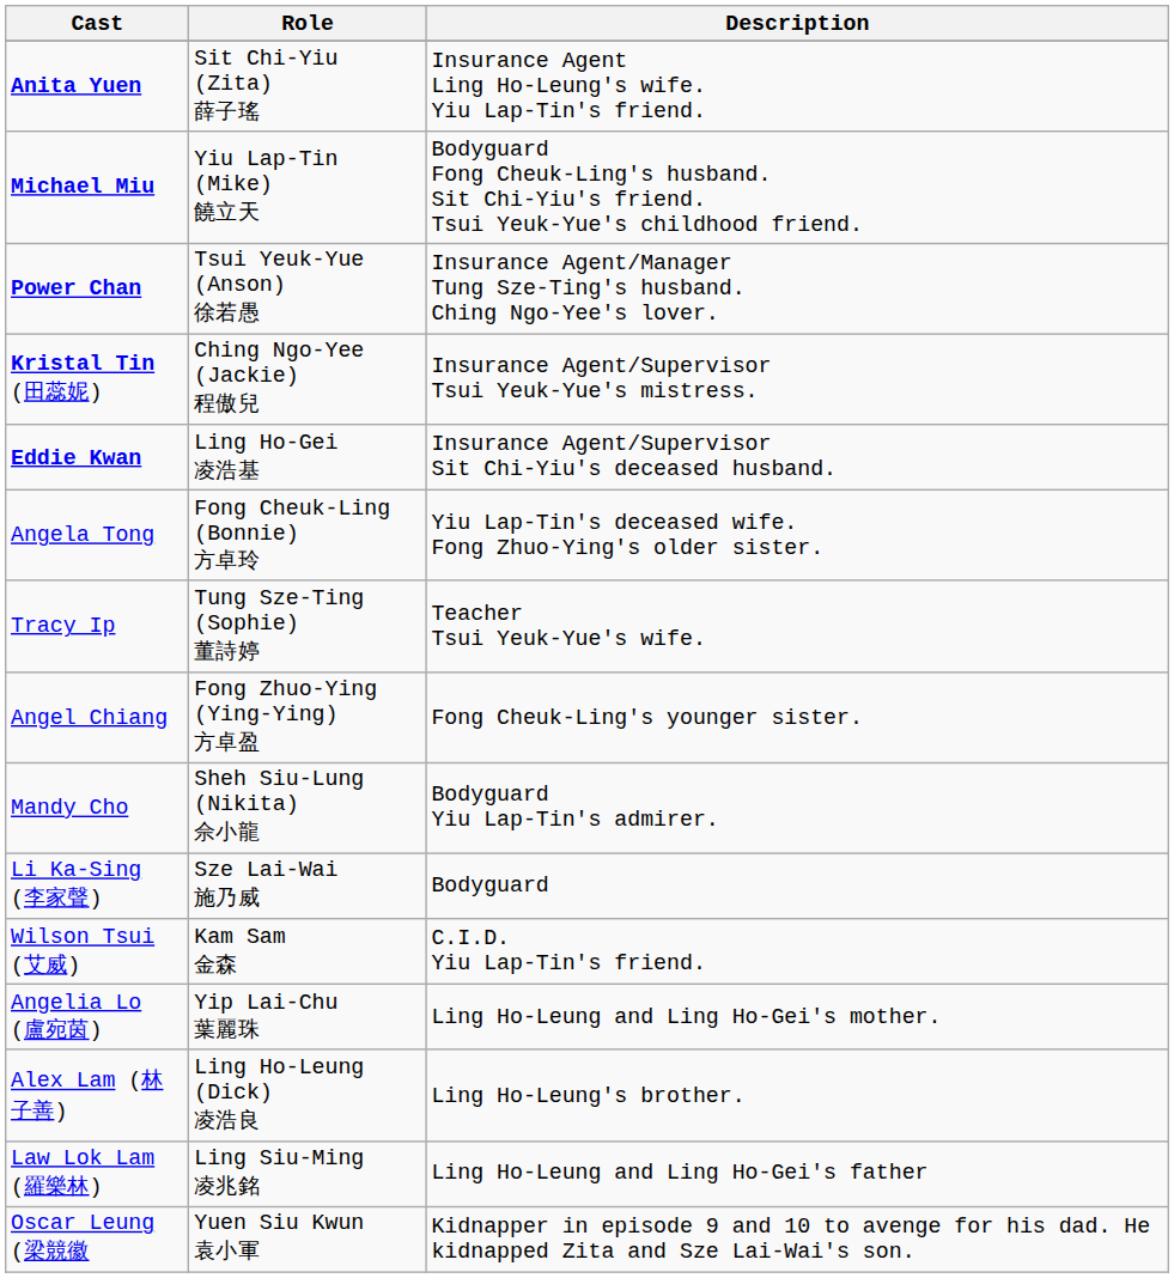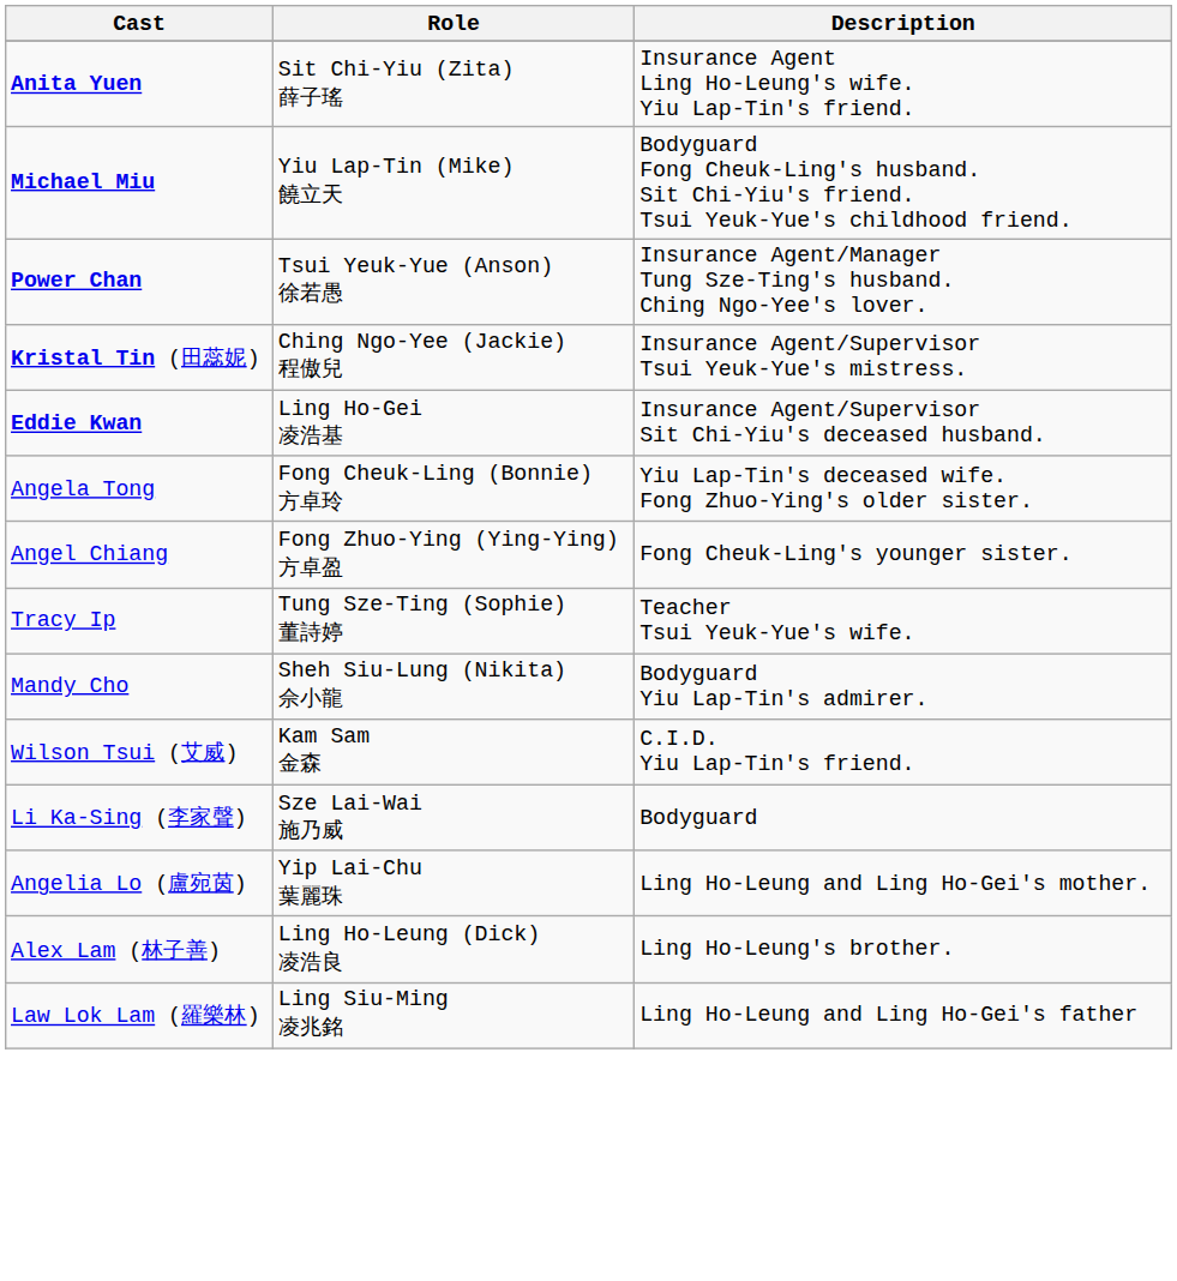 <table class="wikitable" width="55%">
 <tr>
 <th>Cast</th>
 <th>Role</th>
 <th>Description</th>
 </tr>
 <tr>
 </tr>
 <tr>
 <td><strong><a href='#'>Anita Yuen</a></strong></td>
 <td>Sit Chi-Yiu (Zita) <br> 薛子瑤</td>
 <td>Insurance Agent <br> Ling Ho-Leung's wife. <br> Yiu Lap-Tin's friend.</td>
 </tr>
 <tr>
 <td><strong><a href='#'>Michael Miu</a></strong></td>
 <td>Yiu Lap-Tin (Mike) <br> 饒立天</td>
 <td>Bodyguard <br> Fong Cheuk-Ling's husband. <br> Sit Chi-Yiu's friend. <br> Tsui Yeuk-Yue's childhood friend.</td>
 </tr>
 <tr>
 <td><strong><a href='#'>Power Chan</a></strong></td>
 <td>Tsui Yeuk-Yue (Anson) <br> 徐若愚</td>
 <td>Insurance Agent/Manager <br> Tung Sze-Ting's husband. <br> Ching Ngo-Yee's lover.</td>
 </tr>
 <tr>
 <td><strong><a href='#'>Kristal Tin</a></strong> (<a href='#'>田蕊妮</a>)</td>
 <td>Ching Ngo-Yee (Jackie) <br> 程傲兒</td>
 <td>Insurance Agent/Supervisor <br> Tsui Yeuk-Yue's mistress.</td>
 </tr>
 <tr>
 <td><strong><a href='#'>Eddie Kwan</a></strong></td>
 <td>Ling Ho-Gei <br> 凌浩基</td>
 <td>Insurance Agent/Supervisor <br> Sit Chi-Yiu's deceased husband.</td>
 </tr>
 <tr>
 <td><a href='#'>Angela Tong</a></td>
 <td>Fong Cheuk-Ling (Bonnie) <br> 方卓玲</td>
 <td>Yiu Lap-Tin's deceased wife. <br> Fong Zhuo-Ying's older sister.</td>
 </tr>
 <tr>
+<td><a href='#'>Angel Chiang</a></td>
+<td>Fong Zhuo-Ying (Ying-Ying) <br> 方卓盈</td>
+<td>Fong Cheuk-Ling's younger sister.</td>
+</tr>
+<tr>
 <td><a href='#'>Tracy Ip</a></td>
 <td>Tung Sze-Ting (Sophie) <br> 董詩婷</td>
 <td>Teacher <br> Tsui Yeuk-Yue's wife.</td>
-</tr>
-<tr>
-<td><a href='#'>Angel Chiang</a></td>
-<td>Fong Zhuo-Ying (Ying-Ying) <br> 方卓盈</td>
-<td>Fong Cheuk-Ling's younger sister.</td>
 </tr>
 <tr>
 <td><a href='#'>Mandy Cho</a></td>
 <td>Sheh Siu-Lung (Nikita) <br> 佘小龍</td>
 <td>Bodyguard <br> Yiu Lap-Tin's admirer.</td>
 </tr>
 <tr>
+<td><a href='#'>Wilson Tsui</a> (<a href='#'>艾威</a>)</td>
+<td>Kam Sam <br> 金森</td>
+<td>C.I.D. <br> Yiu Lap-Tin's friend.</td>
+</tr>
+<tr>
 <td><a href='#'>Li Ka-Sing</a> (<a href='#'>李家聲</a>)</td>
 <td>Sze Lai-Wai <br> 施乃威</td>
 <td>Bodyguard</td>
-</tr>
-<tr>
-<td><a href='#'>Wilson Tsui</a> (<a href='#'>艾威</a>)</td>
-<td>Kam Sam <br> 金森</td>
-<td>C.I.D. <br> Yiu Lap-Tin's friend.</td>
 </tr>
 <tr>
 <td><a href='#'>Angelia Lo</a> (<a href='#'>盧宛茵</a>)</td>
 <td>Yip Lai-Chu <br> 葉麗珠</td>
 <td>Ling Ho-Leung and Ling Ho-Gei's mother.</td>
 </tr>
 <tr>
 <td><a href='#'>Alex Lam</a> (<a href='#'>林子善</a>)</td>
 <td>Ling Ho-Leung (Dick) <br> 凌浩良</td>
 <td>Ling Ho-Leung's brother.</td>
 </tr>
 <tr>
 <td><a href='#'>Law Lok Lam</a> (<a href='#'>羅樂林</a>)</td>
 <td>Ling Siu-Ming <br> 凌兆銘</td>
 <td>Ling Ho-Leung and Ling Ho-Gei's father</td>
 </tr>
-<tr>
-<td><a href='#'>Oscar Leung</a> (<a href='#'>梁競徽</a></td>
-<td>Yuen Siu Kwun <br> 袁小軍</td>
-<td>Kidnapper in episode 9 and 10 to avenge for his dad.  He kidnapped Zita and Sze Lai-Wai's son.</td>
-</tr>
 </table>
